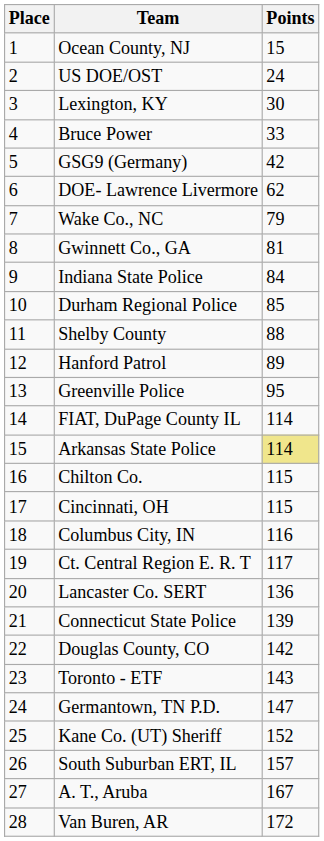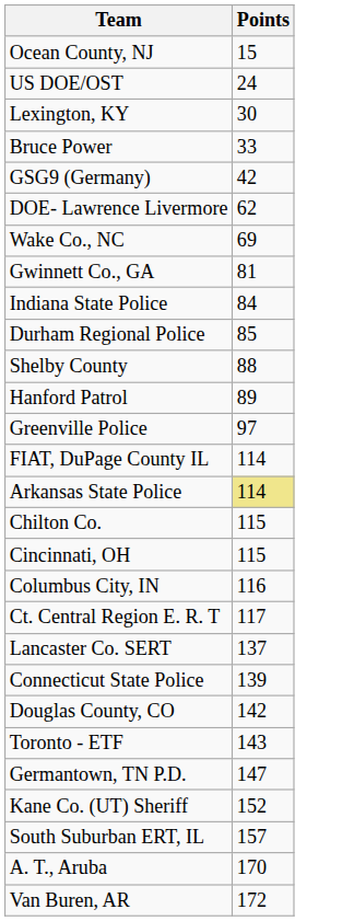 <table class="wikitable">
 <tr>
-<th>Place</th>
 <th>Team</th>
 <th>Points</th>
 </tr>
 <tr>
-<td>1</td>
 <td>Ocean County, NJ</td>
 <td>15</td>
 </tr>
 <tr>
-<td>2</td>
 <td>US DOE/OST</td>
 <td>24</td>
 </tr>
 <tr>
-<td>3</td>
 <td>Lexington, KY</td>
 <td>30</td>
 </tr>
 <tr>
-<td>4</td>
 <td>Bruce Power</td>
 <td>33</td>
 </tr>
 <tr>
-<td>5</td>
 <td>GSG9 (Germany)</td>
 <td>42</td>
 </tr>
 <tr>
-<td>6</td>
 <td>DOE- Lawrence Livermore</td>
 <td>62</td>
 </tr>
 <tr>
-<td>7</td>
 <td>Wake Co., NC</td>
-<td>79</td>
+<td>69</td>
 </tr>
 <tr>
-<td>8</td>
 <td>Gwinnett Co., GA</td>
 <td>81</td>
 </tr>
 <tr>
-<td>9</td>
 <td>Indiana State Police</td>
 <td>84</td>
 </tr>
 <tr>
-<td>10</td>
 <td>Durham Regional Police</td>
 <td>85</td>
 </tr>
 <tr>
-<td>11</td>
 <td>Shelby County</td>
 <td>88</td>
 </tr>
 <tr>
-<td>12</td>
 <td>Hanford Patrol</td>
 <td>89</td>
 </tr>
 <tr>
-<td>13</td>
 <td>Greenville Police</td>
-<td>95</td>
+<td>97</td>
 </tr>
 <tr>
-<td>14</td>
 <td>FIAT, DuPage County IL</td>
 <td>114</td>
 </tr>
 <tr>
-<td>15</td>
 <td>Arkansas State Police</td>
 <td style="background: khaki;">114</td>
 </tr>
 <tr>
-<td>16</td>
 <td>Chilton Co.</td>
 <td>115</td>
 </tr>
 <tr>
-<td>17</td>
 <td>Cincinnati, OH</td>
 <td>115</td>
 </tr>
 <tr>
-<td>18</td>
 <td>Columbus City, IN</td>
 <td>116</td>
 </tr>
 <tr>
-<td>19</td>
 <td>Ct. Central Region E. R. T</td>
 <td>117</td>
 </tr>
 <tr>
-<td>20</td>
 <td>Lancaster Co. SERT</td>
-<td>136</td>
+<td>137</td>
 </tr>
 <tr>
-<td>21</td>
 <td>Connecticut State Police</td>
 <td>139</td>
 </tr>
 <tr>
-<td>22</td>
 <td>Douglas County, CO</td>
 <td>142</td>
 </tr>
 <tr>
-<td>23</td>
 <td>Toronto - ETF</td>
 <td>143</td>
 </tr>
 <tr>
-<td>24</td>
 <td>Germantown, TN P.D.</td>
 <td>147</td>
 </tr>
 <tr>
-<td>25</td>
 <td>Kane Co. (UT) Sheriff</td>
 <td>152</td>
 </tr>
 <tr>
-<td>26</td>
 <td>South Suburban ERT, IL</td>
 <td>157</td>
 </tr>
 <tr>
-<td>27</td>
 <td>A. T., Aruba</td>
-<td>167</td>
+<td>170</td>
 </tr>
 <tr>
-<td>28</td>
 <td>Van Buren, AR</td>
 <td>172</td>
 </tr>
 </table>
